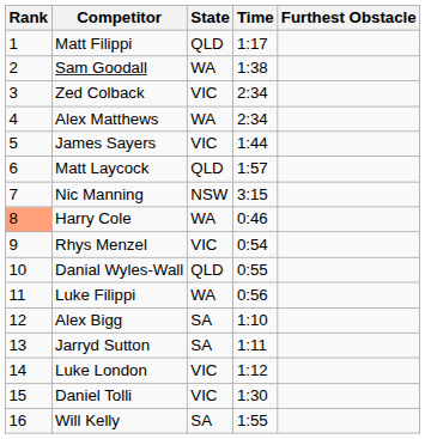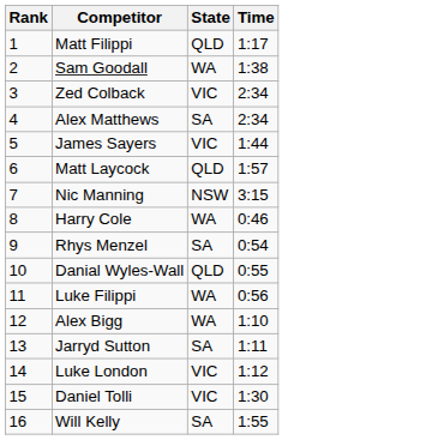 <table class="wikitable sortable mw-collapsible">
 <tr>
 <th>Rank</th>
 <th>Competitor</th>
 <th>State</th>
 <th>Time</th>
-<th>Furthest Obstacle</th>
 </tr>
 <tr>
 <td>1</td>
 <td>Matt Filippi</td>
 <td>QLD</td>
 <td>1:17</td>
-<td></td>
 </tr>
 <tr>
 <td>2</td>
 <td><u>Sam Goodall</u></td>
 <td>WA</td>
 <td>1:38</td>
-<td></td>
 </tr>
 <tr>
 <td>3</td>
 <td>Zed Colback</td>
 <td>VIC</td>
 <td>2:34</td>
-<td></td>
 </tr>
 <tr>
 <td>4</td>
 <td>Alex Matthews</td>
-<td>WA</td>
+<td>SA</td>
 <td>2:34</td>
-<td></td>
 </tr>
 <tr>
 <td>5</td>
 <td>James Sayers</td>
 <td>VIC</td>
 <td>1:44</td>
-<td></td>
 </tr>
 <tr>
 <td>6</td>
 <td>Matt Laycock</td>
 <td>QLD</td>
 <td>1:57</td>
-<td></td>
 </tr>
 <tr>
 <td>7</td>
 <td>Nic Manning</td>
 <td>NSW</td>
 <td>3:15</td>
-<td></td>
 </tr>
 <tr>
-<td style="background: lightsalmon;">8</td>
+<td>8</td>
 <td>Harry Cole</td>
 <td>WA</td>
 <td>0:46</td>
-<td></td>
 </tr>
 <tr>
 <td>9</td>
 <td>Rhys Menzel</td>
-<td>VIC</td>
+<td>SA</td>
 <td>0:54</td>
-<td></td>
 </tr>
 <tr>
 <td>10</td>
 <td>Danial Wyles-Wall</td>
 <td>QLD</td>
 <td>0:55</td>
-<td></td>
 </tr>
 <tr>
 <td>11</td>
 <td>Luke Filippi</td>
 <td>WA</td>
 <td>0:56</td>
-<td></td>
 </tr>
 <tr>
 <td>12</td>
 <td>Alex Bigg</td>
-<td>SA</td>
+<td>WA</td>
 <td>1:10</td>
-<td></td>
 </tr>
 <tr>
 <td>13</td>
 <td>Jarryd Sutton</td>
 <td>SA</td>
 <td>1:11</td>
-<td></td>
 </tr>
 <tr>
 <td>14</td>
 <td>Luke London</td>
 <td>VIC</td>
 <td>1:12</td>
-<td></td>
 </tr>
 <tr>
 <td>15</td>
 <td>Daniel Tolli</td>
 <td>VIC</td>
 <td>1:30</td>
-<td></td>
 </tr>
 <tr>
 <td>16</td>
 <td>Will Kelly</td>
 <td>SA</td>
 <td>1:55</td>
-<td></td>
 </tr>
 </table>
